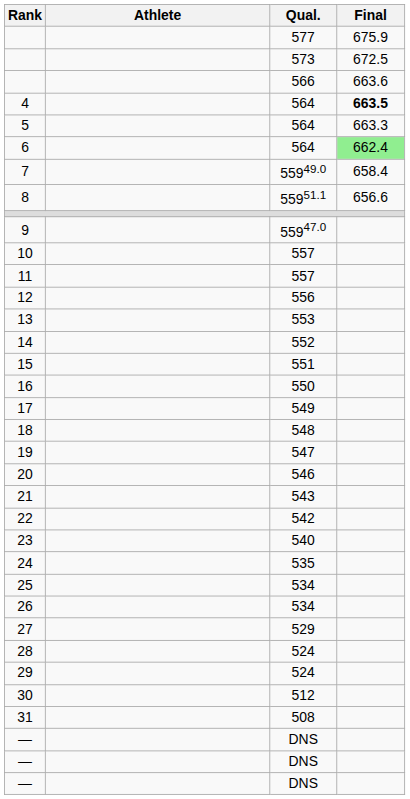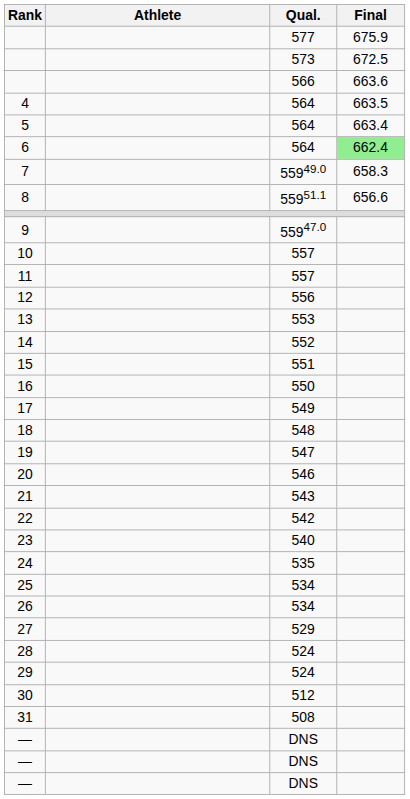 <table class="wikitable" style="text-align:center">
 <tr>
 <th width=40>Rank</th>
 <th width=250>Athlete</th>
 <th width=70>Qual.</th>
 <th width=70>Final</th>
 </tr>
 <tr>
 <td></td>
 <td align=left></td>
 <td>577</td>
 <td>675.9</td>
 </tr>
 <tr>
 <td></td>
 <td align=left></td>
 <td>573</td>
 <td>672.5</td>
 </tr>
 <tr>
 <td></td>
 <td align=left></td>
 <td>566</td>
 <td>663.6</td>
 </tr>
 <tr>
 <td>4</td>
 <td align=left></td>
 <td>564</td>
-<td><strong>663.5</strong></td>
+<td>663.5</td>
 </tr>
 <tr>
 <td>5</td>
 <td align=left></td>
 <td>564</td>
-<td>663.3</td>
+<td>663.4</td>
 </tr>
 <tr>
 <td>6</td>
 <td align=left></td>
 <td>564</td>
 <td style="background: lightgreen;">662.4</td>
 </tr>
 <tr>
 <td>7</td>
 <td align=left></td>
 <td>559<sup>49.0</sup></td>
-<td>658.4</td>
+<td>658.3</td>
 </tr>
 <tr>
 <td>8</td>
 <td align=left></td>
 <td>559<sup>51.1</sup></td>
 <td>656.6</td>
 </tr>
 <tr bgcolor=#DDDDDD>
 <td colspan=4></td>
 </tr>
 <tr>
 <td>9</td>
 <td align=left></td>
 <td>559<sup>47.0</sup></td>
 <td></td>
 </tr>
 <tr>
 <td>10</td>
 <td align=left></td>
 <td>557</td>
 <td></td>
 </tr>
 <tr>
 <td>11</td>
 <td align=left></td>
 <td>557</td>
 <td></td>
 </tr>
 <tr>
 <td>12</td>
 <td align=left></td>
 <td>556</td>
 <td></td>
 </tr>
 <tr>
 <td>13</td>
 <td align=left></td>
 <td>553</td>
 <td></td>
 </tr>
 <tr>
 <td>14</td>
 <td align=left></td>
 <td>552</td>
 <td></td>
 </tr>
 <tr>
 <td>15</td>
 <td align=left></td>
 <td>551</td>
 <td></td>
 </tr>
 <tr>
 <td>16</td>
 <td align=left></td>
 <td>550</td>
 <td></td>
 </tr>
 <tr>
 <td>17</td>
 <td align=left></td>
 <td>549</td>
 <td></td>
 </tr>
 <tr>
 <td>18</td>
 <td align=left></td>
 <td>548</td>
 <td></td>
 </tr>
 <tr>
 <td>19</td>
 <td align=left></td>
 <td>547</td>
 <td></td>
 </tr>
 <tr>
 <td>20</td>
 <td align=left></td>
 <td>546</td>
 <td></td>
 </tr>
 <tr>
 <td>21</td>
 <td align=left></td>
 <td>543</td>
 <td></td>
 </tr>
 <tr>
 <td>22</td>
 <td align=left></td>
 <td>542</td>
 <td></td>
 </tr>
 <tr>
 <td>23</td>
 <td align=left></td>
 <td>540</td>
 <td></td>
 </tr>
 <tr>
 <td>24</td>
 <td align=left></td>
 <td>535</td>
 <td></td>
 </tr>
 <tr>
 <td>25</td>
 <td align=left></td>
 <td>534</td>
 <td></td>
 </tr>
 <tr>
 <td>26</td>
 <td align=left></td>
 <td>534</td>
 <td></td>
 </tr>
 <tr>
 <td>27</td>
 <td align=left></td>
 <td>529</td>
 <td></td>
 </tr>
 <tr>
 <td>28</td>
 <td align=left></td>
 <td>524</td>
 <td></td>
 </tr>
 <tr>
 <td>29</td>
 <td align=left></td>
 <td>524</td>
 <td></td>
 </tr>
 <tr>
 <td>30</td>
 <td align=left></td>
 <td>512</td>
 <td></td>
 </tr>
 <tr>
 <td>31</td>
 <td align=left></td>
 <td>508</td>
 <td></td>
 </tr>
 <tr>
 <td>—</td>
 <td align=left></td>
 <td>DNS</td>
 <td></td>
 </tr>
 <tr>
 <td>—</td>
 <td align=left></td>
 <td>DNS</td>
 <td></td>
 </tr>
 <tr>
 <td>—</td>
 <td align=left></td>
 <td>DNS</td>
 <td></td>
 </tr>
 </table>
